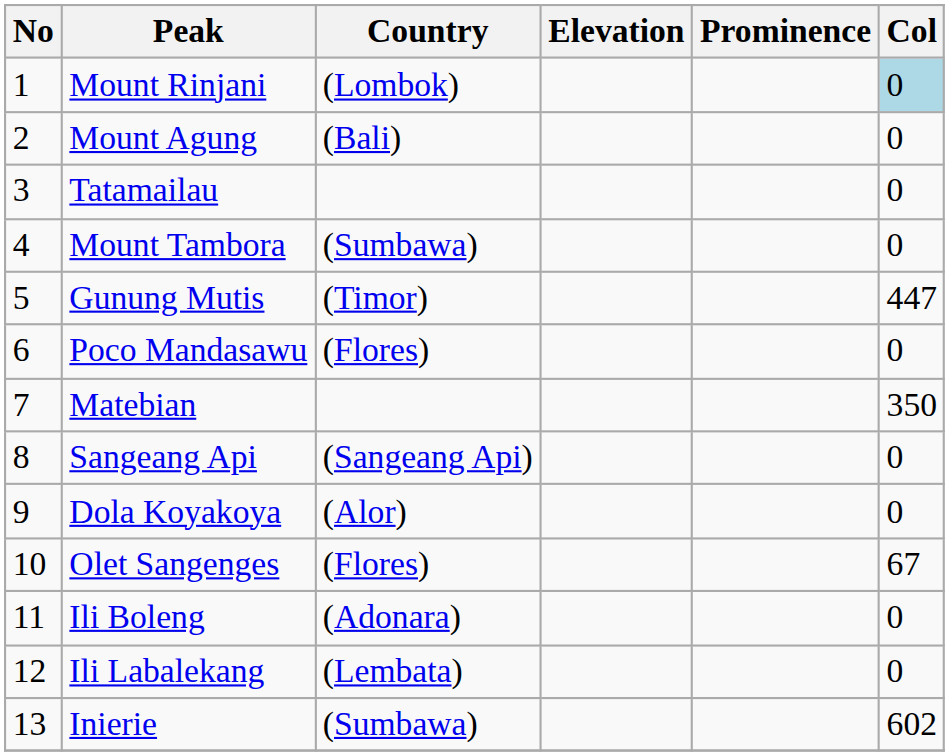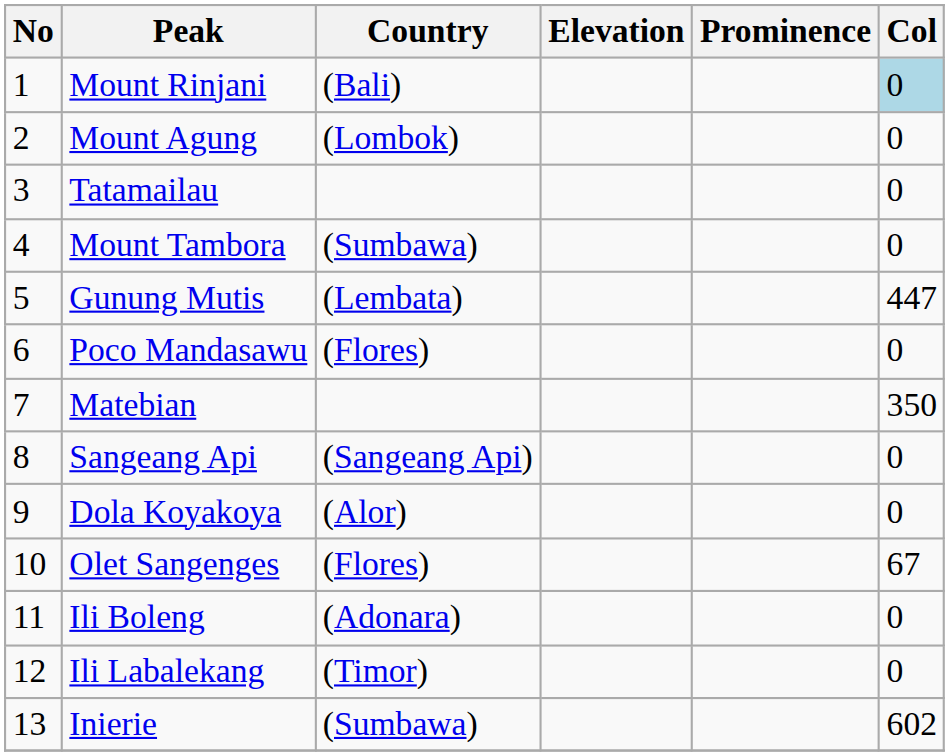 <table class="wikitable sortable">
 <tr>
 <th>No</th>
 <th>Peak</th>
 <th>Country</th>
 <th>Elevation</th>
 <th>Prominence</th>
 <th>Col</th>
 </tr>
 <tr>
 <td>1</td>
 <td><a href='#'>Mount Rinjani</a></td>
-<td> (<a href='#'>Lombok</a>)</td>
+<td> (<a href='#'>Bali</a>)</td>
 <td></td>
 <td></td>
 <td style="background: lightblue;">0</td>
 </tr>
 <tr>
 <td>2</td>
 <td><a href='#'>Mount Agung</a></td>
-<td> (<a href='#'>Bali</a>)</td>
+<td> (<a href='#'>Lombok</a>)</td>
 <td></td>
 <td></td>
 <td>0</td>
 </tr>
 <tr>
 <td>3</td>
 <td><a href='#'>Tatamailau</a></td>
 <td></td>
 <td></td>
 <td></td>
 <td>0</td>
 </tr>
 <tr>
 <td>4</td>
 <td><a href='#'>Mount Tambora</a></td>
 <td> (<a href='#'>Sumbawa</a>)</td>
 <td></td>
 <td></td>
 <td>0</td>
 </tr>
 <tr>
 <td>5</td>
 <td><a href='#'>Gunung Mutis</a></td>
-<td> (<a href='#'>Timor</a>)</td>
+<td> (<a href='#'>Lembata</a>)</td>
 <td></td>
 <td></td>
 <td>447</td>
 </tr>
 <tr>
 <td>6</td>
 <td><a href='#'>Poco Mandasawu</a></td>
 <td> (<a href='#'>Flores</a>)</td>
 <td></td>
 <td></td>
 <td>0</td>
 </tr>
 <tr>
 <td>7</td>
 <td><a href='#'>Matebian</a></td>
 <td></td>
 <td></td>
 <td></td>
 <td>350</td>
 </tr>
 <tr>
 <td>8</td>
 <td><a href='#'>Sangeang Api</a></td>
 <td> (<a href='#'>Sangeang Api</a>)</td>
 <td></td>
 <td></td>
 <td>0</td>
 </tr>
 <tr>
 <td>9</td>
 <td><a href='#'>Dola Koyakoya</a></td>
 <td> (<a href='#'>Alor</a>)</td>
 <td></td>
 <td></td>
 <td>0</td>
 </tr>
 <tr>
 <td>10</td>
 <td><a href='#'>Olet Sangenges</a></td>
 <td> (<a href='#'>Flores</a>)</td>
 <td></td>
 <td></td>
 <td>67</td>
 </tr>
 <tr>
 <td>11</td>
 <td><a href='#'>Ili Boleng</a></td>
 <td> (<a href='#'>Adonara</a>)</td>
 <td></td>
 <td></td>
 <td>0</td>
 </tr>
 <tr>
 <td>12</td>
 <td><a href='#'>Ili Labalekang</a></td>
-<td> (<a href='#'>Lembata</a>)</td>
+<td> (<a href='#'>Timor</a>)</td>
 <td></td>
 <td></td>
 <td>0</td>
 </tr>
 <tr>
 <td>13</td>
 <td><a href='#'>Inierie</a></td>
 <td> (<a href='#'>Sumbawa</a>)</td>
 <td></td>
 <td></td>
 <td>602</td>
 </tr>
 <tr>
 </tr>
 </table>
